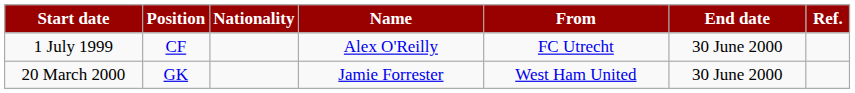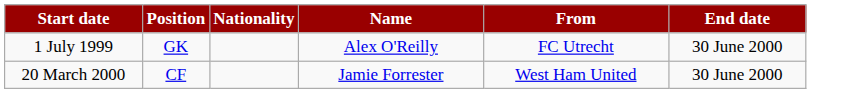 <table class="wikitable"  style="text-align:center; font-size:90%; ">
 <tr>
 <th style="background:#990000; color:white; width:110px;">Start date</th>
 <th style="background:#990000; color:white; width:50px;">Position</th>
 <th style="background:#990000; color:white; width:50px;">Nationality</th>
 <th style="background:#990000; color:white; width:150px;">Name</th>
 <th style="background:#990000; color:white; width:150px;">From</th>
 <th style="background:#990000; color:white; width:110px;">End date</th>
-<th style="background:#990000; color:white; width:30px;">Ref.</th>
 </tr>
 <tr>
 <td>1 July 1999</td>
-<td><a href='#'>CF</a></td>
+<td><a href='#'>GK</a></td>
 <td></td>
 <td><a href='#'>Alex O'Reilly</a></td>
 <td><a href='#'>FC Utrecht</a></td>
 <td>30 June 2000</td>
-<td></td>
 </tr>
 <tr>
 <td>20 March 2000</td>
-<td><a href='#'>GK</a></td>
+<td><a href='#'>CF</a></td>
 <td></td>
 <td><a href='#'>Jamie Forrester</a></td>
 <td><a href='#'>West Ham United</a></td>
 <td>30 June 2000</td>
-<td></td>
 </tr>
 </table>
